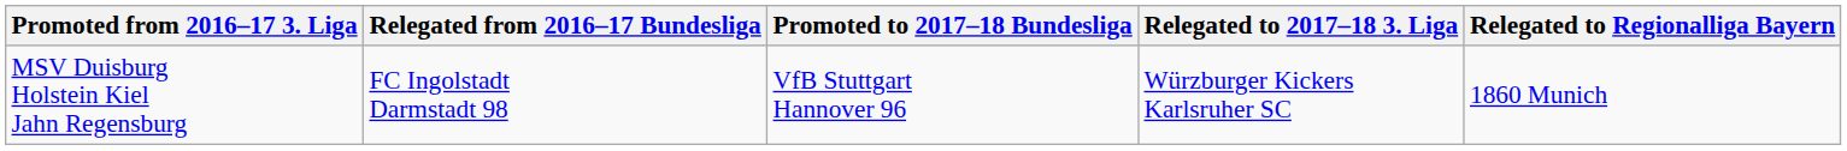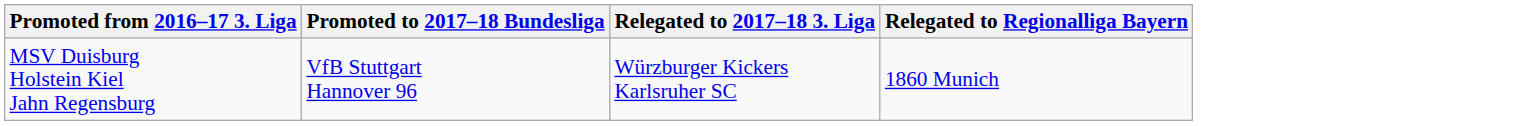 <table class="wikitable">
 <tr>
 <th>Promoted from <a href='#'>2016–17 3. Liga</a></th>
-<th>Relegated from <a href='#'>2016–17 Bundesliga</a></th>
 <th>Promoted to <a href='#'>2017–18 Bundesliga</a></th>
 <th>Relegated to <a href='#'>2017–18 3. Liga</a></th>
 <th>Relegated to <a href='#'>Regionalliga Bayern</a></th>
 </tr>
 <tr>
 <td><a href='#'>MSV Duisburg</a><br><a href='#'>Holstein Kiel</a><br><a href='#'>Jahn Regensburg</a></td>
-<td><a href='#'>FC Ingolstadt</a><br><a href='#'>Darmstadt 98</a></td>
 <td><a href='#'>VfB Stuttgart</a><br><a href='#'>Hannover 96</a></td>
 <td><a href='#'>Würzburger Kickers</a><br><a href='#'>Karlsruher SC</a></td>
 <td><a href='#'>1860 Munich</a></td>
 </tr>
 </table>
